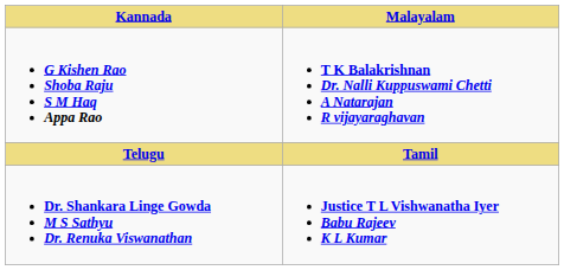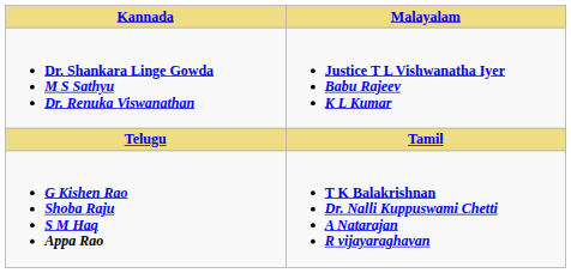 <table class="wikitable" width=100% |>
 <tr>
 <th !  style="background:#eedd82; text-align:center; width:50%;"><a href='#'>Kannada</a></th>
 <th !  style="background:#eedd82; text-align:center; width:50%;"><a href='#'>Malayalam</a></th>
 </tr>
 <tr>
-<td valign="top"><br><ul><li><strong><em><a href='#'>G Kishen Rao</a></em></strong></li><li><strong><em><a href='#'>Shoba Raju</a></em></strong></li><li><strong><em><a href='#'>S M Haq</a></em></strong></li><li><strong><em>Appa Rao</em></strong></li></ul></td>
-<td valign="top"><br><ul><li><strong><a href='#'>T K Balakrishnan</a></strong></li><li><strong><em><a href='#'>Dr. Nalli Kuppuswami Chetti</a></em></strong></li><li><strong><em><a href='#'>A Natarajan</a></em></strong></li><li><strong><em><a href='#'>R vijayaraghavan</a></em></strong></li></ul></td>
+<td valign="top"><br><ul><li><strong><a href='#'>Dr. Shankara Linge Gowda</a></strong></li><li><strong><em><a href='#'>M S Sathyu</a></em></strong></li><li><strong><em><a href='#'>Dr. Renuka Viswanathan</a></em></strong></li></ul></td>
+<td valign="top"><br><ul><li><strong><a href='#'>Justice T L Vishwanatha Iyer</a></strong></li><li><strong><em><a href='#'>Babu Rajeev</a></em></strong></li><li><strong><em><a href='#'>K L Kumar</a></em></strong></li></ul></td>
 </tr>
 <tr>
 <th !  style="background:#eedd82; text-align:center; width:50%;"><a href='#'>Telugu</a></th>
 <th !  style="background:#eedd82; text-align:center; width:50%;"><a href='#'>Tamil</a></th>
 </tr>
 <tr>
-<td valign="top"><br><ul><li><strong><a href='#'>Dr. Shankara Linge Gowda</a></strong></li><li><strong><em><a href='#'>M S Sathyu</a></em></strong></li><li><strong><em><a href='#'>Dr. Renuka Viswanathan</a></em></strong></li></ul></td>
-<td valign="top"><br><ul><li><strong><a href='#'>Justice T L Vishwanatha Iyer</a></strong></li><li><strong><em><a href='#'>Babu Rajeev</a></em></strong></li><li><strong><em><a href='#'>K L Kumar</a></em></strong></li></ul></td>
+<td valign="top"><br><ul><li><strong><em><a href='#'>G Kishen Rao</a></em></strong></li><li><strong><em><a href='#'>Shoba Raju</a></em></strong></li><li><strong><em><a href='#'>S M Haq</a></em></strong></li><li><strong><em>Appa Rao</em></strong></li></ul></td>
+<td valign="top"><br><ul><li><strong><a href='#'>T K Balakrishnan</a></strong></li><li><strong><em><a href='#'>Dr. Nalli Kuppuswami Chetti</a></em></strong></li><li><strong><em><a href='#'>A Natarajan</a></em></strong></li><li><strong><em><a href='#'>R vijayaraghavan</a></em></strong></li></ul></td>
 </tr>
 </table>
